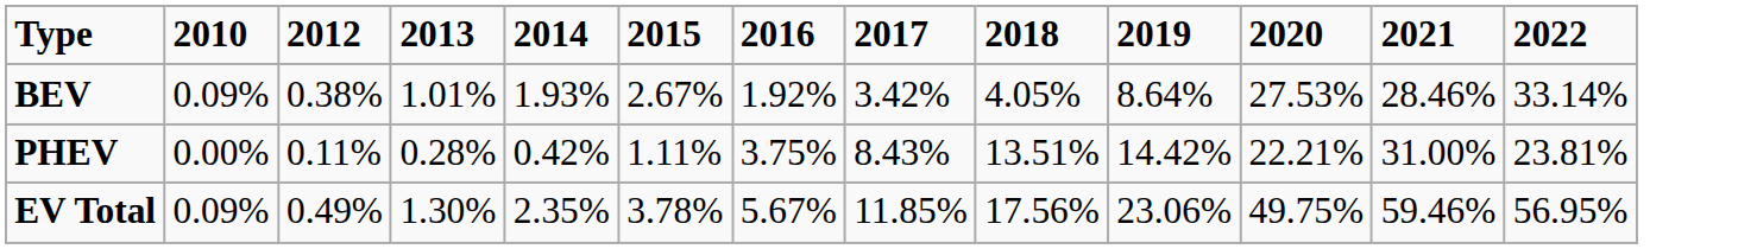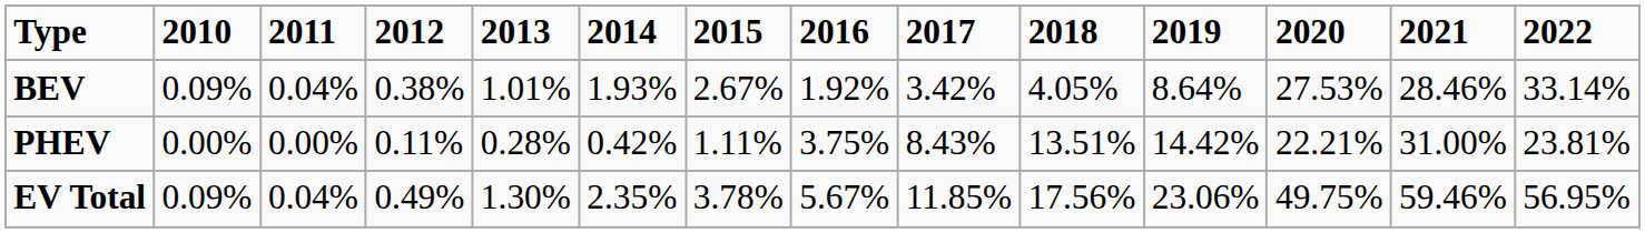 <table class="wikitable sortable">
 <tr>
 <td><strong>Type</strong></td>
 <td><strong>2010</strong></td>
+<td><strong>2011</strong></td>
 <td><strong>2012</strong></td>
 <td><strong>2013</strong></td>
 <td><strong>2014</strong></td>
 <td><strong>2015</strong></td>
 <td><strong>2016</strong></td>
 <td><strong>2017</strong></td>
 <td><strong>2018</strong></td>
 <td><strong>2019</strong></td>
 <td><strong>2020</strong></td>
 <td><strong>2021</strong></td>
 <td><strong>2022</strong></td>
 </tr>
 <tr>
 <td><strong>BEV</strong></td>
 <td>0.09%</td>
+<td>0.04%</td>
 <td>0.38%</td>
 <td>1.01%</td>
 <td>1.93%</td>
 <td>2.67%</td>
 <td>1.92%</td>
 <td>3.42%</td>
 <td>4.05%</td>
 <td>8.64%</td>
 <td>27.53%</td>
 <td>28.46%</td>
 <td>33.14%</td>
 </tr>
 <tr>
 <td><strong>PHEV</strong></td>
+<td>0.00%</td>
 <td>0.00%</td>
 <td>0.11%</td>
 <td>0.28%</td>
 <td>0.42%</td>
 <td>1.11%</td>
 <td>3.75%</td>
 <td>8.43%</td>
 <td>13.51%</td>
 <td>14.42%</td>
 <td>22.21%</td>
 <td>31.00%</td>
 <td>23.81%</td>
 </tr>
 <tr>
 <td><strong>EV Total</strong></td>
 <td>0.09%</td>
+<td>0.04%</td>
 <td>0.49%</td>
 <td>1.30%</td>
 <td>2.35%</td>
 <td>3.78%</td>
 <td>5.67%</td>
 <td>11.85%</td>
 <td>17.56%</td>
 <td>23.06%</td>
 <td>49.75%</td>
 <td>59.46%</td>
 <td>56.95%</td>
 </tr>
 </table>
